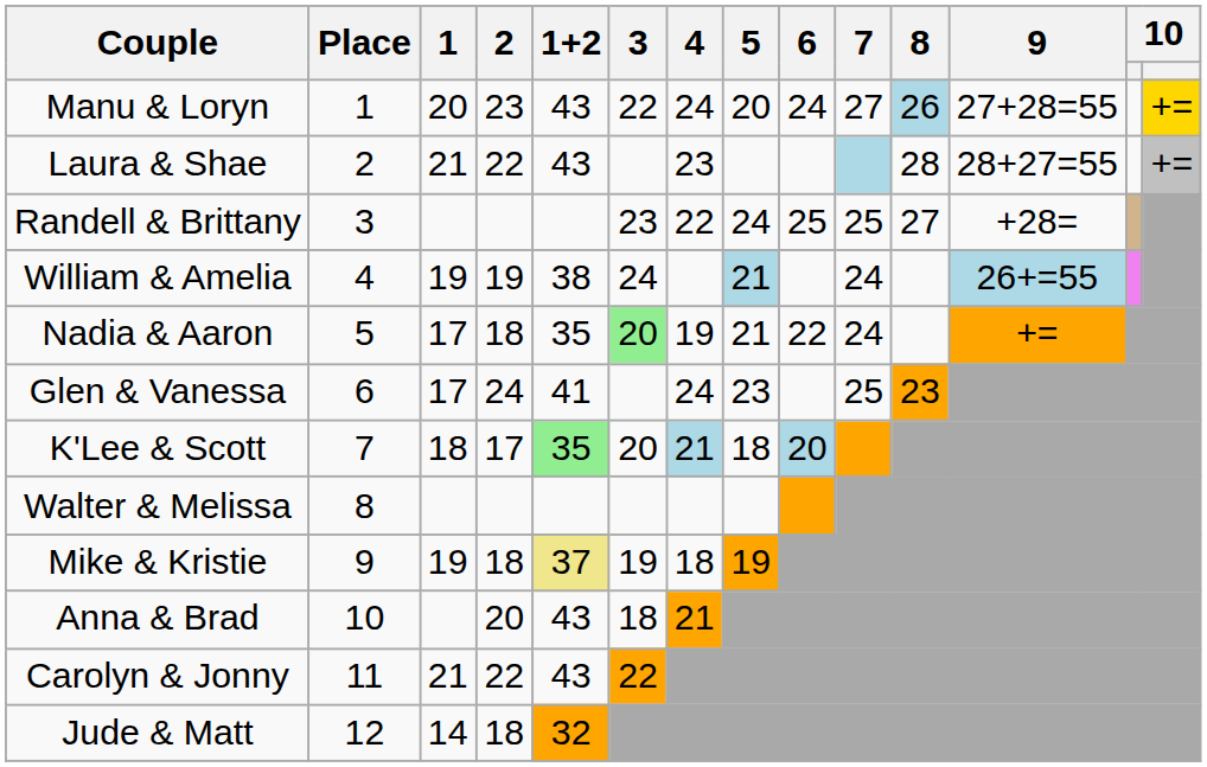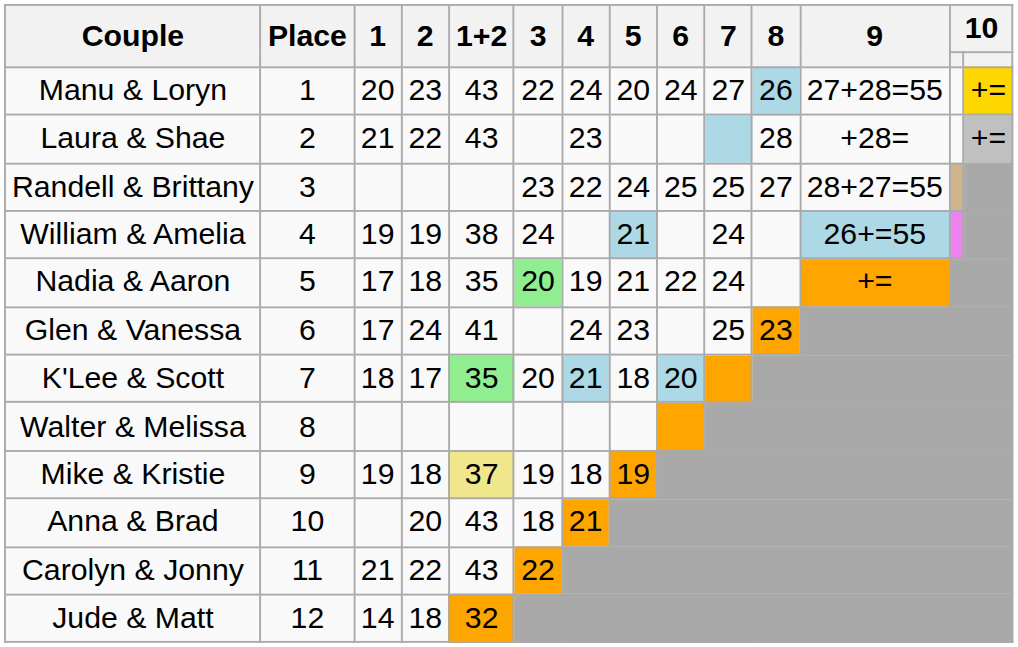 <table class="wikitable sortable" align="center" style="text-align:center">
 <tr>
 <th rowspan=2>Couple</th>
 <th rowspan=2>Place</th>
 <th rowspan=2>1</th>
 <th rowspan=2>2</th>
 <th rowspan=2>1+2</th>
 <th rowspan=2>3</th>
 <th rowspan=2>4</th>
 <th rowspan=2>5</th>
 <th rowspan=2>6</th>
 <th rowspan=2>7</th>
 <th rowspan=2>8</th>
 <th rowspan=2>9</th>
 <th colspan=2>10</th>
 </tr>
 <tr>
 <th></th>
 <th></th>
 </tr>
 <tr>
 <td>Manu & Loryn</td>
 <td>1</td>
 <td>20</td>
 <td>23</td>
 <td>43</td>
 <td>22</td>
 <td>24</td>
 <td>20</td>
 <td>24</td>
 <td>27</td>
 <td style="background:lightblue;">26</td>
 <td>27+28=55</td>
 <td></td>
 <td style="background:gold;">+=</td>
 </tr>
 <tr>
 <td>Laura & Shae</td>
 <td>2</td>
 <td>21</td>
 <td>22</td>
 <td>43</td>
 <td></td>
 <td>23</td>
 <td></td>
 <td></td>
 <td style="background:lightblue;"></td>
 <td>28</td>
-<td>28+27=55</td>
+<td>+28=</td>
 <td></td>
 <td style="background:silver;">+=</td>
 </tr>
 <tr>
 <td>Randell & Brittany</td>
 <td>3</td>
 <td></td>
 <td></td>
 <td></td>
 <td>23</td>
 <td>22</td>
 <td>24</td>
 <td>25</td>
 <td>25</td>
 <td>27</td>
-<td>+28=</td>
+<td>28+27=55</td>
 <td style="background:tan;"></td>
 <td style="background:darkgrey;"></td>
 </tr>
 <tr>
 <td>William & Amelia</td>
 <td>4</td>
 <td>19</td>
 <td>19</td>
 <td>38</td>
 <td>24</td>
 <td></td>
 <td style="background:lightblue;">21</td>
 <td></td>
 <td>24</td>
 <td></td>
 <td style="background:lightblue;">26+=55</td>
 <td bgcolor=violet></td>
 <td style="background:darkgrey;"></td>
 </tr>
 <tr>
 <td>Nadia & Aaron</td>
 <td>5</td>
 <td>17</td>
 <td>18</td>
 <td>35</td>
 <td style="background:lightgreen;">20</td>
 <td>19</td>
 <td>21</td>
 <td>22</td>
 <td>24</td>
 <td></td>
 <td bgcolor=orange>+=</td>
 <td style="background:darkgrey;" colspan="2"></td>
 </tr>
 <tr>
 <td>Glen & Vanessa</td>
 <td>6</td>
 <td>17</td>
 <td>24</td>
 <td>41</td>
 <td></td>
 <td>24</td>
 <td>23</td>
 <td></td>
 <td>25</td>
 <td bgcolor=orange>23</td>
 <td style="background:darkgrey;" colspan="3"></td>
 </tr>
 <tr>
 <td>K'Lee & Scott</td>
 <td>7</td>
 <td>18</td>
 <td>17</td>
 <td style="background:lightgreen;">35</td>
 <td>20</td>
 <td style="background:lightblue;">21</td>
 <td>18</td>
 <td style="background:lightblue;">20</td>
 <td bgcolor=orange></td>
 <td style="background:darkgrey;" colspan="4"></td>
 </tr>
 <tr>
 <td>Walter & Melissa</td>
 <td>8</td>
 <td></td>
 <td></td>
 <td></td>
 <td></td>
 <td></td>
 <td></td>
 <td bgcolor=orange></td>
 <td style="background:darkgrey;" colspan="5"></td>
 </tr>
 <tr>
 <td>Mike & Kristie</td>
 <td>9</td>
 <td>19</td>
 <td>18</td>
 <td style="background: khaki;">37</td>
 <td>19</td>
 <td>18</td>
 <td bgcolor=orange>19</td>
 <td style="background:darkgrey;" colspan="6"></td>
 </tr>
 <tr>
 <td>Anna & Brad</td>
 <td>10</td>
 <td></td>
 <td>20</td>
 <td>43</td>
 <td>18</td>
 <td bgcolor=orange>21</td>
 <td style="background:darkgrey;" colspan="7"></td>
 </tr>
 <tr>
 <td>Carolyn & Jonny</td>
 <td>11</td>
 <td>21</td>
 <td>22</td>
 <td>43</td>
 <td bgcolor=orange>22</td>
 <td style="background:darkgrey;" colspan="8"></td>
 </tr>
 <tr>
 <td>Jude & Matt</td>
 <td>12</td>
 <td>14</td>
 <td>18</td>
 <td bgcolor=orange>32</td>
 <td style="background:darkgrey;" colspan="9"></td>
 </tr>
 </table>
